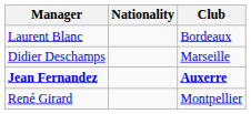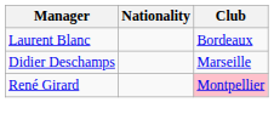 <table class="wikitable">
 <tr>
 <th>Manager</th>
 <th>Nationality</th>
 <th>Club</th>
 </tr>
 <tr>
 <td><a href='#'>Laurent Blanc</a></td>
 <td></td>
 <td><a href='#'>Bordeaux</a></td>
 </tr>
 <tr>
 <td><a href='#'>Didier Deschamps</a></td>
 <td></td>
 <td><a href='#'>Marseille</a></td>
 </tr>
 <tr>
-<td><strong><a href='#'>Jean Fernandez</a></strong></td>
-<td><strong></strong></td>
-<td><strong><a href='#'>Auxerre</a></strong></td>
-</tr>
-<tr>
 <td><a href='#'>René Girard</a></td>
 <td></td>
-<td><a href='#'>Montpellier</a></td>
+<td style="background: pink;"><a href='#'>Montpellier</a></td>
 </tr>
 </table>
